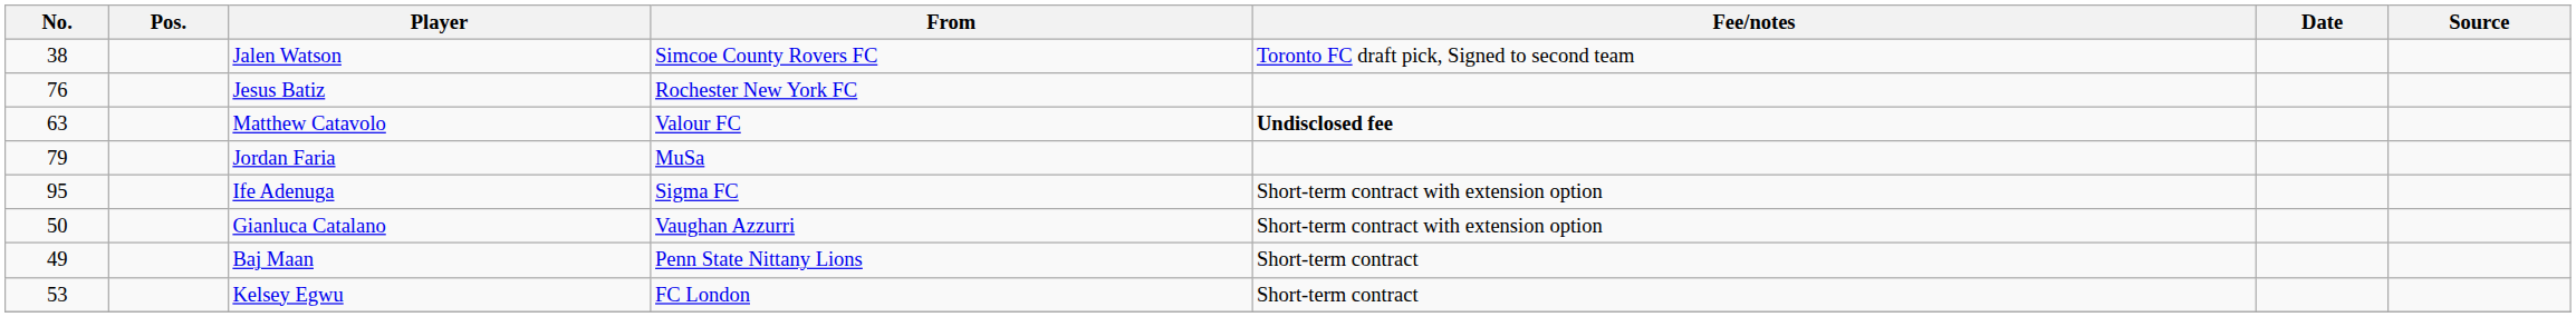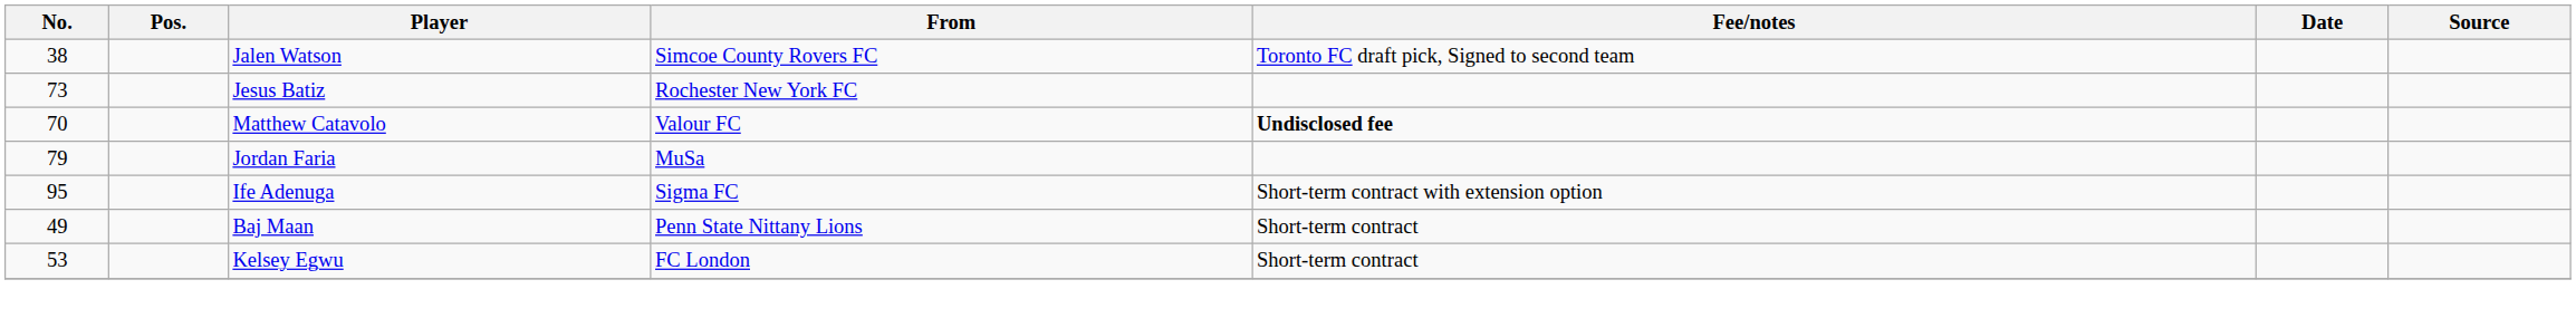 <table class="wikitable sortable" style=" font-size:95%; width:95%; text-align:left;">
 <tr>
 <th>No.</th>
 <th>Pos.</th>
 <th>Player</th>
 <th>From</th>
 <th>Fee/notes</th>
 <th>Date</th>
 <th>Source</th>
 </tr>
 <tr>
 <td align=center>38</td>
 <td align=center></td>
 <td> <a href='#'>Jalen Watson</a></td>
 <td> <a href='#'>Simcoe County Rovers FC</a></td>
 <td><a href='#'>Toronto FC</a> draft pick, Signed to second team</td>
 <td></td>
 <td></td>
 </tr>
 <tr>
-<td align=center>76</td>
+<td align=center>73</td>
 <td align=center></td>
 <td> <a href='#'>Jesus Batiz</a></td>
 <td> <a href='#'>Rochester New York FC</a></td>
 <td></td>
 <td></td>
 <td></td>
 </tr>
 <tr>
-<td align=center>63</td>
+<td align=center>70</td>
 <td align=center></td>
 <td> <a href='#'>Matthew Catavolo</a></td>
 <td> <a href='#'>Valour FC</a></td>
 <td><strong>Undisclosed fee</strong></td>
 <td></td>
 <td></td>
 </tr>
 <tr>
 <td align=center>79</td>
 <td align=center></td>
 <td> <a href='#'>Jordan Faria</a></td>
 <td> <a href='#'>MuSa</a></td>
 <td></td>
 <td></td>
 <td></td>
 </tr>
 <tr>
 <td align=center>95</td>
 <td align=center></td>
 <td> <a href='#'>Ife Adenuga</a></td>
 <td> <a href='#'>Sigma FC</a></td>
 <td>Short-term contract with extension option</td>
 <td></td>
 <td></td>
 </tr>
 <tr>
-<td align=center>50</td>
-<td align=center></td>
-<td> <a href='#'>Gianluca Catalano</a></td>
-<td> <a href='#'>Vaughan Azzurri</a></td>
-<td>Short-term contract with extension option</td>
-<td></td>
-<td></td>
-</tr>
-<tr>
 <td align=center>49</td>
 <td align=center></td>
 <td> <a href='#'>Baj Maan</a></td>
 <td> <a href='#'>Penn State Nittany Lions</a></td>
 <td>Short-term contract</td>
 <td></td>
 <td></td>
 </tr>
 <tr>
 <td align=center>53</td>
 <td align=center></td>
 <td> <a href='#'>Kelsey Egwu</a></td>
 <td> <a href='#'>FC London</a></td>
 <td>Short-term contract</td>
 <td></td>
 <td></td>
 </tr>
 <tr>
 </tr>
 </table>
